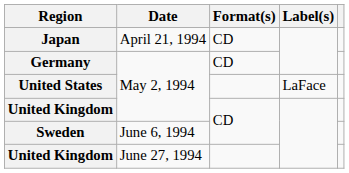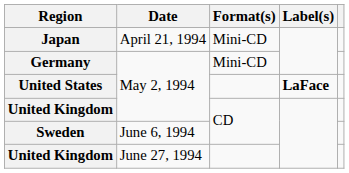 <table class="wikitable plainrowheaders">
 <tr>
 <th scope="col">Region</th>
 <th scope="col">Date</th>
 <th scope="col">Format(s)</th>
 <th scope="col">Label(s)</th>
 <th scope="col"></th>
 </tr>
 <tr>
 <th scope="row">Japan</th>
 <td>April 21, 1994</td>
-<td>CD</td>
+<td>Mini-CD</td>
 <td rowspan="2"></td>
 <td align="center"></td>
 </tr>
 <tr>
 <th scope="row">Germany</th>
 <td rowspan="3">May 2, 1994</td>
-<td>CD</td>
+<td>Mini-CD</td>
 <td align="center"></td>
 </tr>
 <tr>
 <th scope="row">United States</th>
 <td></td>
-<td>LaFace</td>
+<td><strong>LaFace</strong></td>
 <td align="center"></td>
 </tr>
 <tr>
 <th scope="row">United Kingdom</th>
 <td rowspan="2">CD</td>
 <td rowspan="3"></td>
 <td align="center"></td>
 </tr>
 <tr>
 <th scope="row">Sweden</th>
 <td>June 6, 1994</td>
 <td align="center"></td>
 </tr>
 <tr>
 <th scope="row">United Kingdom</th>
 <td>June 27, 1994</td>
 <td></td>
 <td align="center"></td>
 </tr>
 </table>
